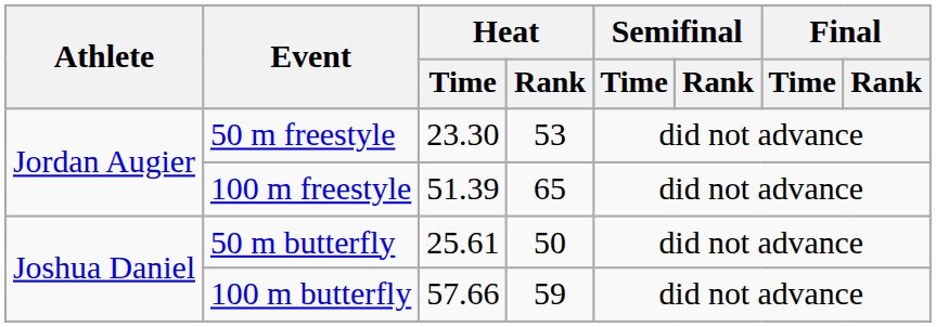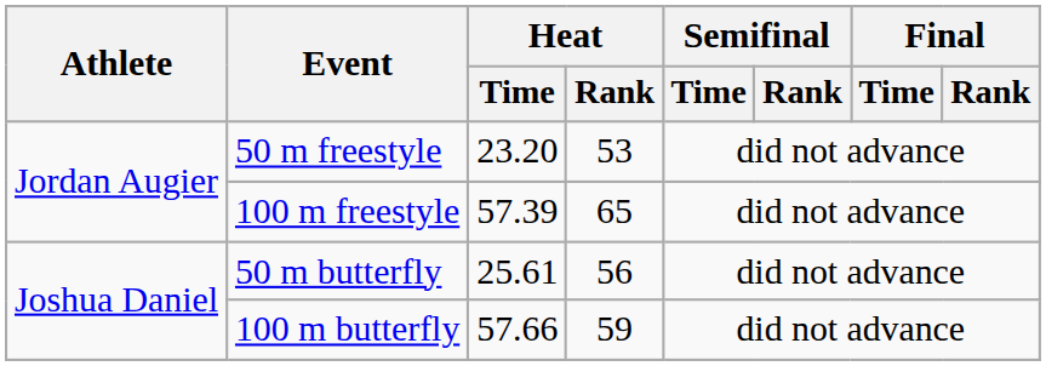 <table class=wikitable style="font-size:90%">
 <tr>
 <th rowspan="2">Athlete</th>
 <th rowspan="2">Event</th>
 <th colspan="2">Heat</th>
 <th colspan="2">Semifinal</th>
 <th colspan="2">Final</th>
 </tr>
 <tr style="font-size:95%">
 <th>Time</th>
 <th>Rank</th>
 <th>Time</th>
 <th>Rank</th>
 <th>Time</th>
 <th>Rank</th>
 </tr>
 <tr align=center>
 <td align=left rowspan=2><a href='#'>Jordan Augier</a></td>
 <td align=left><a href='#'>50 m freestyle</a></td>
-<td>23.30</td>
+<td>23.20</td>
 <td>53</td>
 <td colspan=4>did not advance</td>
 </tr>
 <tr align=center>
 <td align=left><a href='#'>100 m freestyle</a></td>
-<td>51.39</td>
+<td>57.39</td>
 <td>65</td>
 <td colspan=4>did not advance</td>
 </tr>
 <tr align=center>
 <td align=left rowspan=2><a href='#'>Joshua Daniel</a></td>
 <td align=left><a href='#'>50 m butterfly</a></td>
 <td>25.61</td>
-<td>50</td>
+<td>56</td>
 <td colspan=4>did not advance</td>
 </tr>
 <tr align=center>
 <td align=left><a href='#'>100 m butterfly</a></td>
 <td>57.66</td>
 <td>59</td>
 <td colspan=4>did not advance</td>
 </tr>
 </table>
